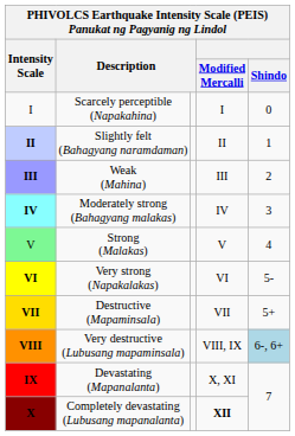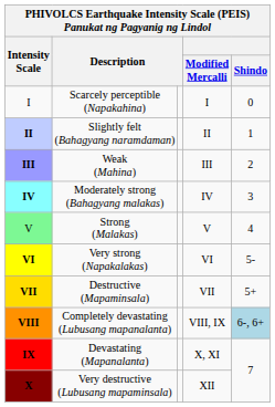 <table class="wikitable" style="margin-left: auto; margin-right: auto; text-align:center; font-size:90%;">
 <tr>
 <th colspan=5>PHIVOLCS Earthquake Intensity Scale (PEIS)<br><em>Panukat ng Pagyanig ng Lindol</em></th>
 </tr>
 <tr>
 <th rowspan=2>Intensity<br>Scale</th>
 <th colspan=2 rowspan=2>Description</th>
 <th colspan=2><br></th>
 </tr>
 <tr>
 <th><a href='#'>Modified<br>Mercalli</a></th>
 <th><a href='#'>Shindo</a></th>
 </tr>
 <tr>
 <td>I</td>
 <td>Scarcely perceptible<br>(<em>Napakahina</em>)</td>
 <td></td>
 <td>I</td>
 <td>0</td>
 </tr>
 <tr>
 <th style="background-color: #bfccff;">II</th>
 <td>Slightly felt<br>(<em>Bahagyang naramdaman</em>)</td>
 <td></td>
 <td>II</td>
 <td>1</td>
 </tr>
 <tr>
 <th style="background-color: #99f;">III</th>
 <td>Weak<br>(<em>Mahina</em>)</td>
 <td></td>
 <td>III</td>
 <td>2</td>
 </tr>
 <tr>
 <th style="background-color: #8ff;">IV</th>
 <td>Moderately strong<br>(<em>Bahagyang malakas</em>)</td>
 <td></td>
 <td>IV</td>
 <td>3</td>
 </tr>
 <tr>
 <td style="background-color: #7df894;">V</td>
 <td>Strong<br>(<em>Malakas</em>)</td>
 <td></td>
 <td>V</td>
 <td>4</td>
 </tr>
 <tr>
 <th style="background-color: #ff0;">VI</th>
 <td>Very strong<br>(<em>Napakalakas</em>)</td>
 <td></td>
 <td>VI</td>
 <td>5-</td>
 </tr>
 <tr>
 <th style="background-color: #fd0;">VII</th>
 <td>Destructive<br>(<em>Mapaminsala</em>)</td>
 <td></td>
 <td>VII</td>
 <td>5+</td>
 </tr>
 <tr>
 <th style="background-color: #ff9100;">VIII</th>
-<td>Very destructive<br>(<em>Lubusang mapaminsala</em>)</td>
+<td>Completely devastating<br>(<em>Lubusang mapanalanta</em>)</td>
 <td></td>
 <td>VIII, IX</td>
 <td style="background: lightblue;">6-, 6+</td>
 </tr>
 <tr>
 <th style="background-color: #f00;"><span>IX</span></th>
 <td>Devastating<br>(<em>Mapanalanta</em>)</td>
 <td></td>
 <td>X, XI</td>
 <td rowspan=2>7</td>
 </tr>
 <tr>
 <th style="background-color: #800;"><span>X</span></th>
-<td>Completely devastating<br>(<em>Lubusang mapanalanta</em>)</td>
+<td>Very destructive<br>(<em>Lubusang mapaminsala</em>)</td>
 <td></td>
-<td><strong>XII</strong></td>
+<td>XII</td>
 </tr>
 </table>
